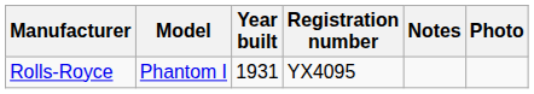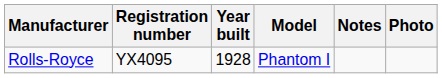 <table class="wikitable">
 <tr>
 <th>Manufacturer</th>
+<th>Registration<br>number</th>
+<th>Year<br>built</th>
 <th>Model</th>
-<th>Year<br>built</th>
-<th>Registration<br>number</th>
 <th>Notes</th>
 <th>Photo</th>
 </tr>
 <tr>
 <td><a href='#'>Rolls-Royce</a></td>
+<td>YX4095</td>
+<td>1928</td>
 <td><a href='#'>Phantom I</a></td>
-<td>1931</td>
-<td>YX4095</td>
 <td></td>
 <td></td>
 </tr>
 </table>
